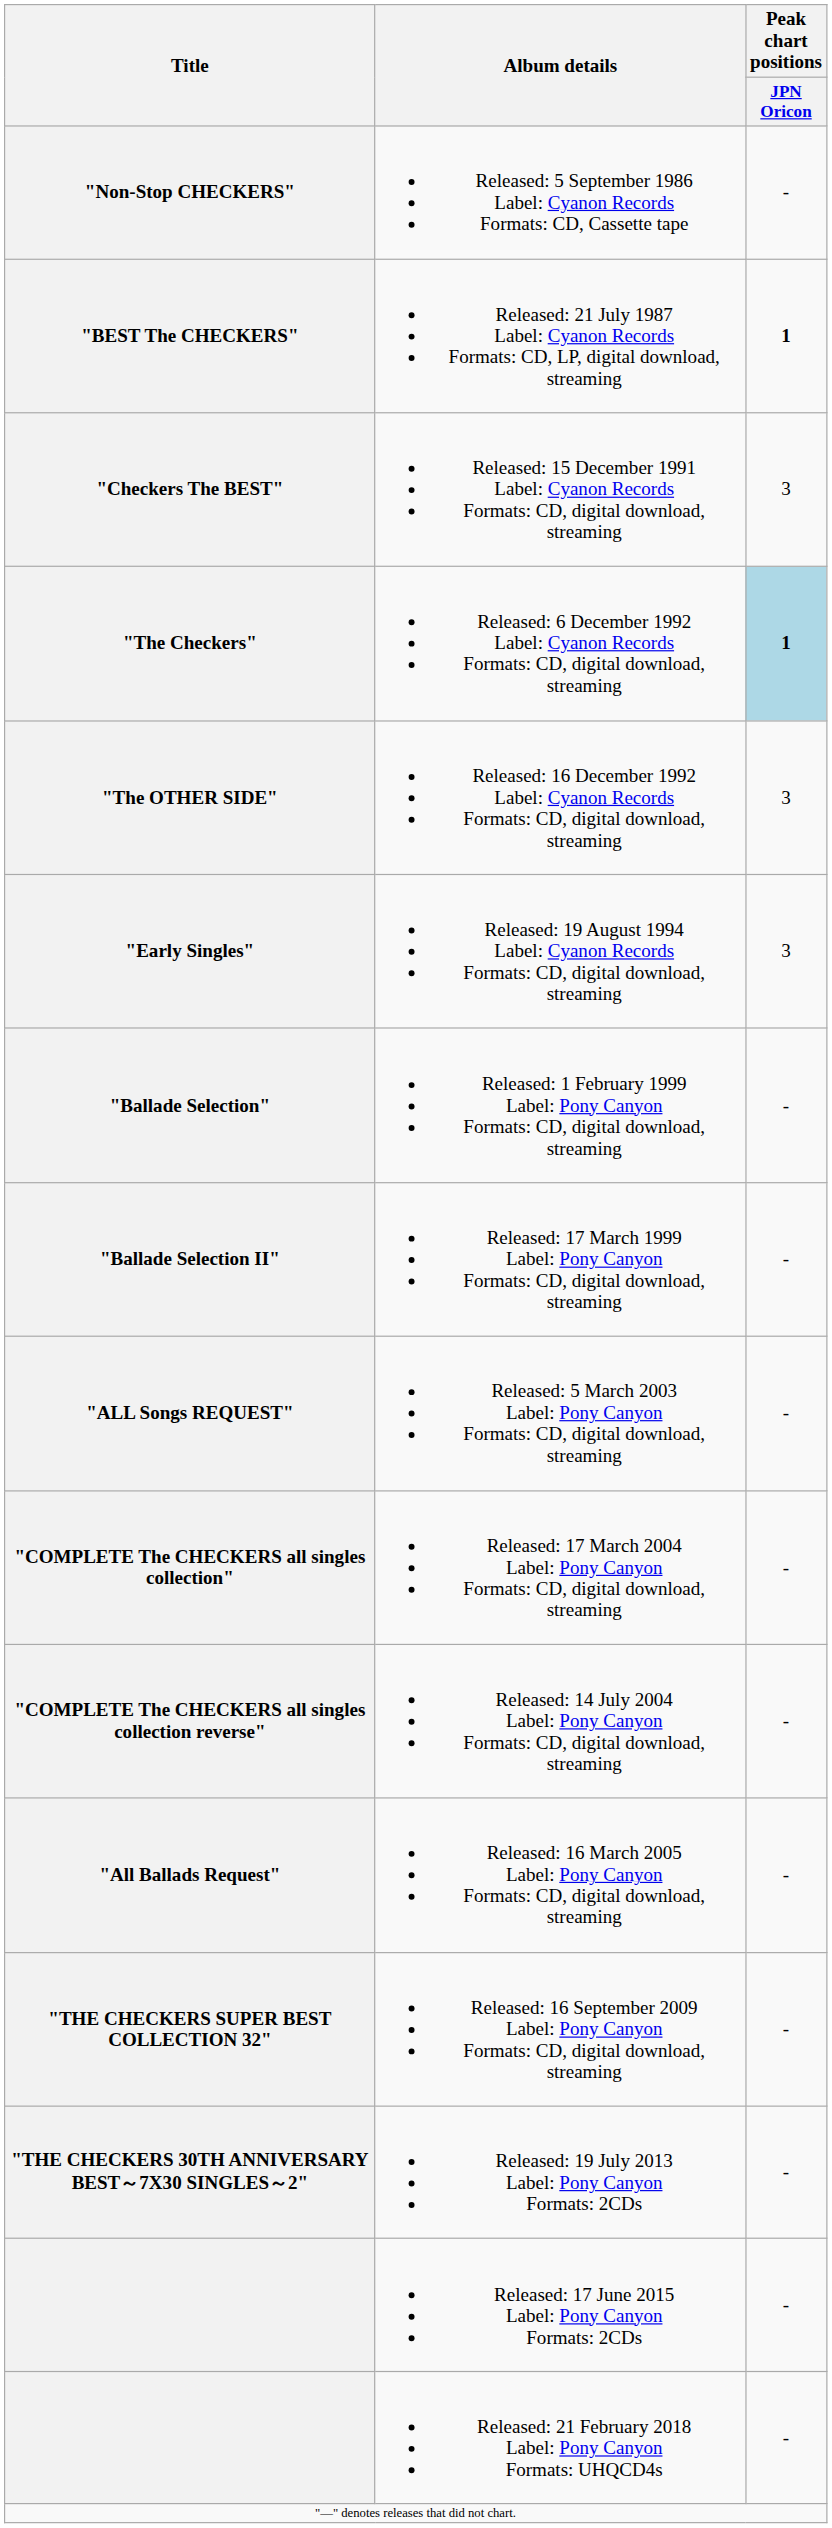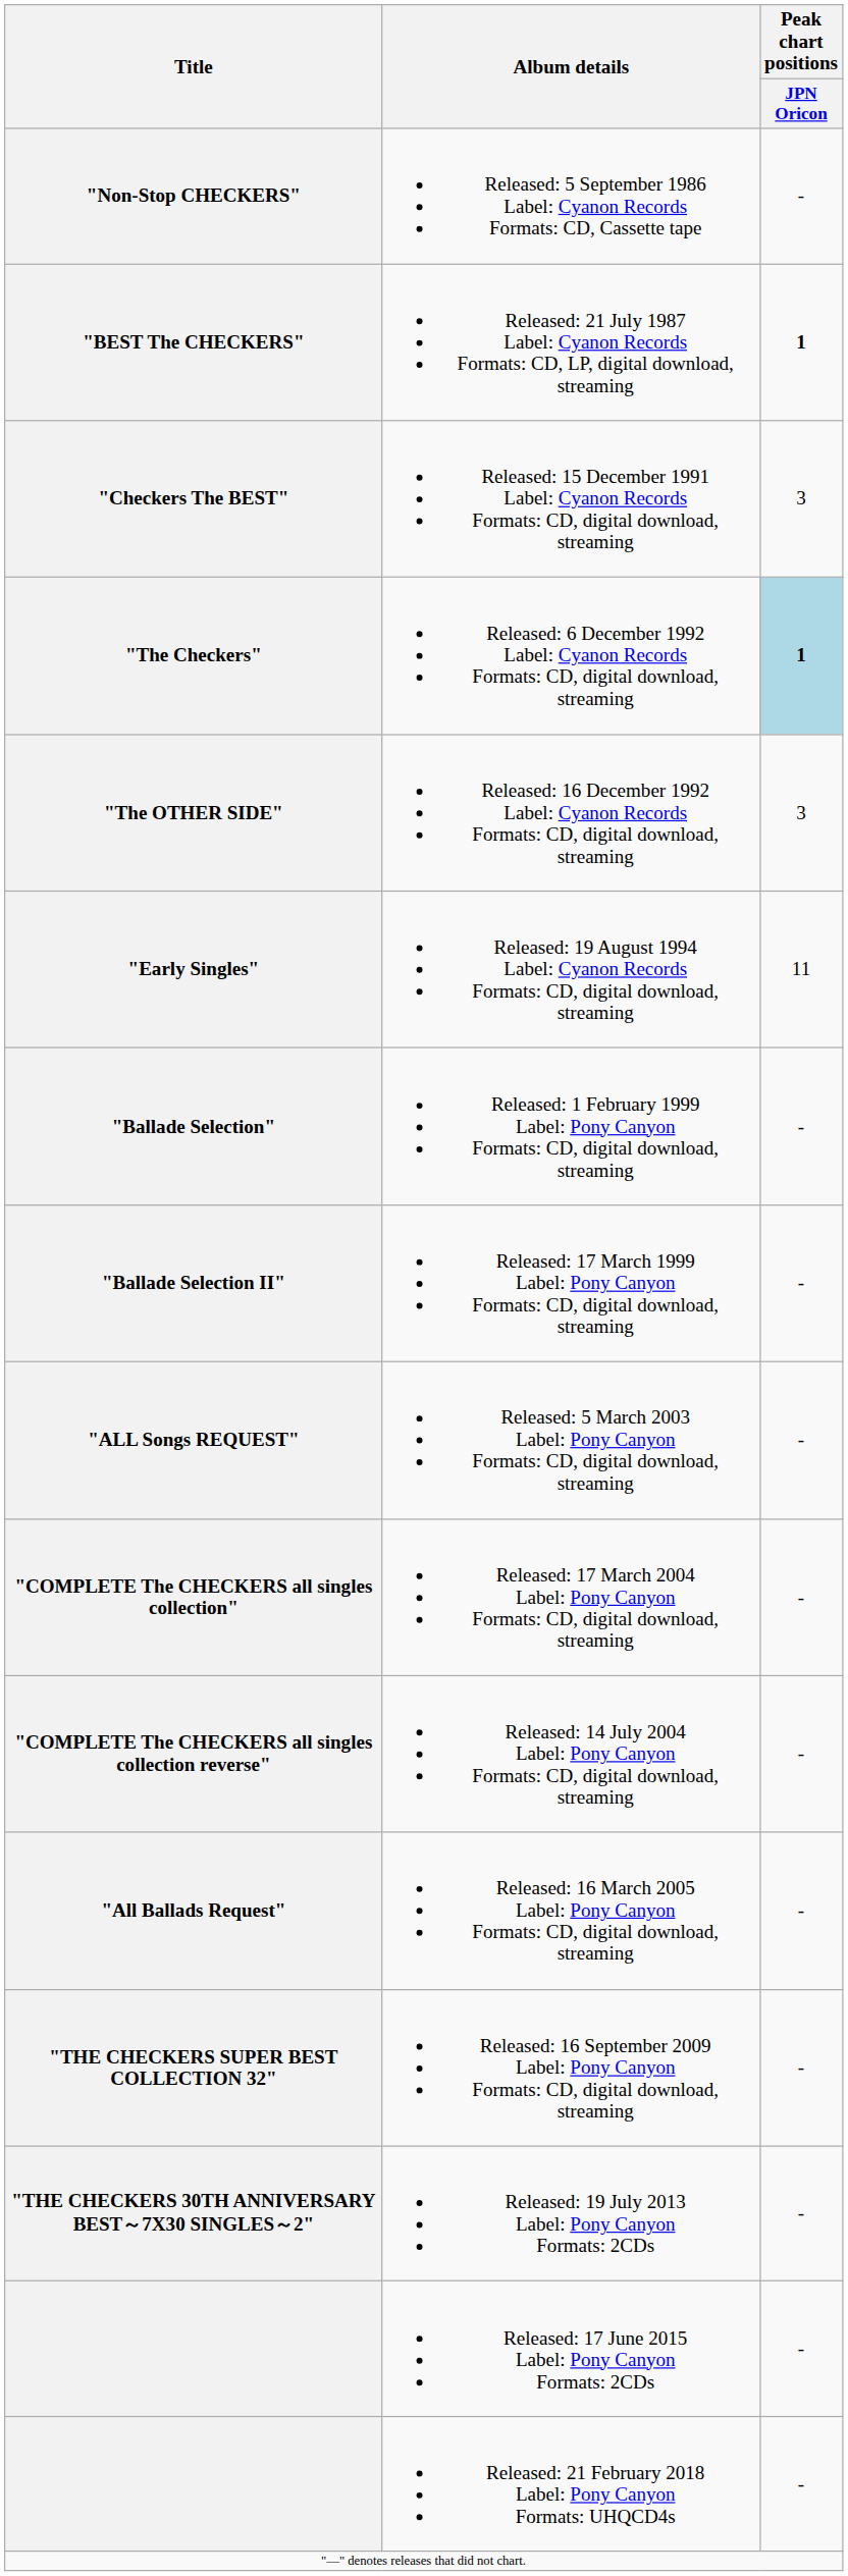 <table class="wikitable plainrowheaders" style="text-align:center;">
 <tr>
 <th scope="col" rowspan="2" style="width:19em;">Title</th>
 <th scope="col" rowspan="2" style="width:19em;">Album details</th>
 <th scope="col">Peak<br>chart<br>positions</th>
 </tr>
 <tr>
 <th scope="col" style="width:2.9em;font-size:90%;"><a href='#'>JPN<br>Oricon</a><br></th>
 </tr>
 <tr>
 <th scope="row">"Non-Stop CHECKERS"</th>
 <td><br><ul><li>Released: 5 September 1986</li><li>Label: <a href='#'>Cyanon Records</a></li><li>Formats: CD, Cassette tape</li></ul></td>
 <td>-</td>
 </tr>
 <tr>
 <th scope="row">"BEST The CHECKERS"</th>
 <td><br><ul><li>Released: 21 July 1987</li><li>Label: <a href='#'>Cyanon Records</a></li><li>Formats: CD, LP, digital download, streaming</li></ul></td>
 <td><strong>1</strong></td>
 </tr>
 <tr>
 <th scope="row">"Checkers The BEST"</th>
 <td><br><ul><li>Released: 15 December 1991</li><li>Label: <a href='#'>Cyanon Records</a></li><li>Formats: CD, digital download, streaming</li></ul></td>
 <td>3</td>
 </tr>
 <tr>
 <th scope="row">"The Checkers"</th>
 <td><br><ul><li>Released: 6 December 1992</li><li>Label: <a href='#'>Cyanon Records</a></li><li>Formats: CD, digital download, streaming</li></ul></td>
 <td style="background: lightblue;"><strong>1</strong></td>
 </tr>
 <tr>
 <th scope="row">"The OTHER SIDE"</th>
 <td><br><ul><li>Released: 16 December 1992</li><li>Label: <a href='#'>Cyanon Records</a></li><li>Formats: CD, digital download, streaming</li></ul></td>
 <td>3</td>
 </tr>
 <tr>
 <th scope="row">"Early Singles"</th>
 <td><br><ul><li>Released: 19 August 1994</li><li>Label: <a href='#'>Cyanon Records</a></li><li>Formats: CD, digital download, streaming</li></ul></td>
-<td>3</td>
+<td>11</td>
 </tr>
 <tr>
 <th scope="row">"Ballade Selection"</th>
 <td><br><ul><li>Released: 1 February 1999</li><li>Label: <a href='#'>Pony Canyon</a></li><li>Formats: CD, digital download, streaming</li></ul></td>
 <td>-</td>
 </tr>
 <tr>
 <th scope="row">"Ballade Selection II"</th>
 <td><br><ul><li>Released: 17 March 1999</li><li>Label: <a href='#'>Pony Canyon</a></li><li>Formats: CD, digital download, streaming</li></ul></td>
 <td>-</td>
 </tr>
 <tr>
 <th scope="row">"ALL Songs REQUEST"</th>
 <td><br><ul><li>Released: 5 March 2003</li><li>Label: <a href='#'>Pony Canyon</a></li><li>Formats: CD, digital download, streaming</li></ul></td>
 <td>-</td>
 </tr>
 <tr>
 <th scope="row">"COMPLETE The CHECKERS all singles collection"</th>
 <td><br><ul><li>Released: 17 March 2004</li><li>Label: <a href='#'>Pony Canyon</a></li><li>Formats: CD, digital download, streaming</li></ul></td>
 <td>-</td>
 </tr>
 <tr>
 <th scope="row">"COMPLETE The CHECKERS all singles collection reverse"</th>
 <td><br><ul><li>Released: 14 July 2004</li><li>Label: <a href='#'>Pony Canyon</a></li><li>Formats: CD, digital download, streaming</li></ul></td>
 <td>-</td>
 </tr>
 <tr>
 <th scope="row">"All Ballads Request"</th>
 <td><br><ul><li>Released: 16 March 2005</li><li>Label: <a href='#'>Pony Canyon</a></li><li>Formats: CD, digital download, streaming</li></ul></td>
 <td>-</td>
 </tr>
 <tr>
 <th scope="row">"THE CHECKERS SUPER BEST COLLECTION 32"</th>
 <td><br><ul><li>Released: 16 September 2009</li><li>Label: <a href='#'>Pony Canyon</a></li><li>Formats: CD, digital download, streaming</li></ul></td>
 <td>-</td>
 </tr>
 <tr>
 <th scope="row">"THE CHECKERS 30TH ANNIVERSARY BEST～7X30 SINGLES～2"</th>
 <td><br><ul><li>Released: 19 July 2013</li><li>Label: <a href='#'>Pony Canyon</a></li><li>Formats: 2CDs</li></ul></td>
 <td>-</td>
 </tr>
 <tr>
 <th scope="row"></th>
 <td><br><ul><li>Released: 17 June 2015</li><li>Label: <a href='#'>Pony Canyon</a></li><li>Formats: 2CDs</li></ul></td>
 <td>-</td>
 </tr>
 <tr>
 <th scope="row"></th>
 <td><br><ul><li>Released: 21 February 2018</li><li>Label: <a href='#'>Pony Canyon</a></li><li>Formats: UHQCD4s</li></ul></td>
 <td>-</td>
 </tr>
 <tr>
 <td align="center" colspan="4" style="font-size: 8pt">"—" denotes releases that did not chart.</td>
 </tr>
 </table>
